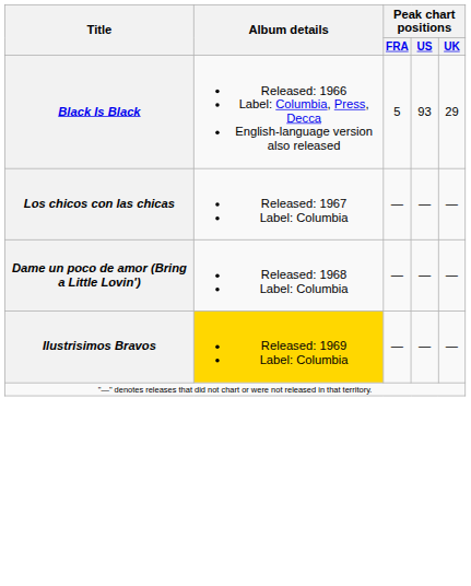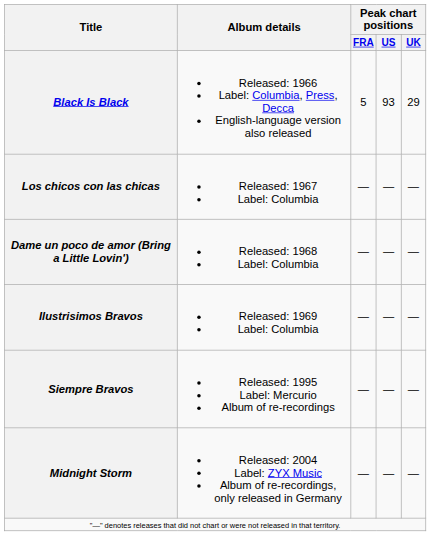 <table class="wikitable plainrowheaders" style="text-align:center;">
 <tr>
 <th rowspan="2" scope="col" style="width:15em;">Title</th>
 <th rowspan="2" scope="col" style="width:15em;">Album details</th>
 <th colspan="3">Peak chart positions</th>
 </tr>
 <tr>
 <th scope="col" style="width:2em;font-size:90%;"><a href='#'>FRA</a><br></th>
 <th scope="col" style="width:2em;font-size:90%;"><a href='#'>US</a><br></th>
 <th scope="col" style="width:2em;font-size:90%;"><a href='#'>UK</a><br></th>
 </tr>
 <tr>
 <th scope="row"><em><a href='#'>Black Is Black</a></em></th>
 <td><br><ul><li>Released: 1966</li><li>Label: <a href='#'>Columbia</a>, <a href='#'>Press</a>, <a href='#'>Decca</a></li><li>English-language version also released</li></ul></td>
 <td>5</td>
 <td>93</td>
 <td>29</td>
 </tr>
 <tr>
 <th scope="row"><em>Los chicos con las chicas</em></th>
 <td><br><ul><li>Released: 1967</li><li>Label: Columbia</li></ul></td>
 <td>—</td>
 <td>—</td>
 <td>—</td>
 </tr>
 <tr>
 <th scope="row"><em>Dame un poco de amor (Bring a Little Lovin')</em></th>
 <td><br><ul><li>Released: 1968</li><li>Label: Columbia</li></ul></td>
 <td>—</td>
 <td>—</td>
 <td>—</td>
 </tr>
 <tr>
 <th scope="row"><em>Ilustrisimos Bravos</em></th>
-<td style="background: gold;"><br><ul><li>Released: 1969</li><li>Label: Columbia</li></ul></td>
+<td><br><ul><li>Released: 1969</li><li>Label: Columbia</li></ul></td>
+<td>—</td>
+<td>—</td>
+<td>—</td>
+</tr>
+<tr>
+<th scope="row"><em>Siempre Bravos</em></th>
+<td><br><ul><li>Released: 1995</li><li>Label: Mercurio</li><li>Album of re-recordings</li></ul></td>
+<td>—</td>
+<td>—</td>
+<td>—</td>
+</tr>
+<tr>
+<th scope="row"><em>Midnight Storm</em></th>
+<td><br><ul><li>Released: 2004</li><li>Label: <a href='#'>ZYX Music</a></li><li>Album of re-recordings, only released in Germany</li></ul></td>
 <td>—</td>
 <td>—</td>
 <td>—</td>
 </tr>
 <tr>
 <td colspan="5" style="font-size:8pt">"—" denotes releases that did not chart or were not released in that territory.</td>
 </tr>
 </table>
